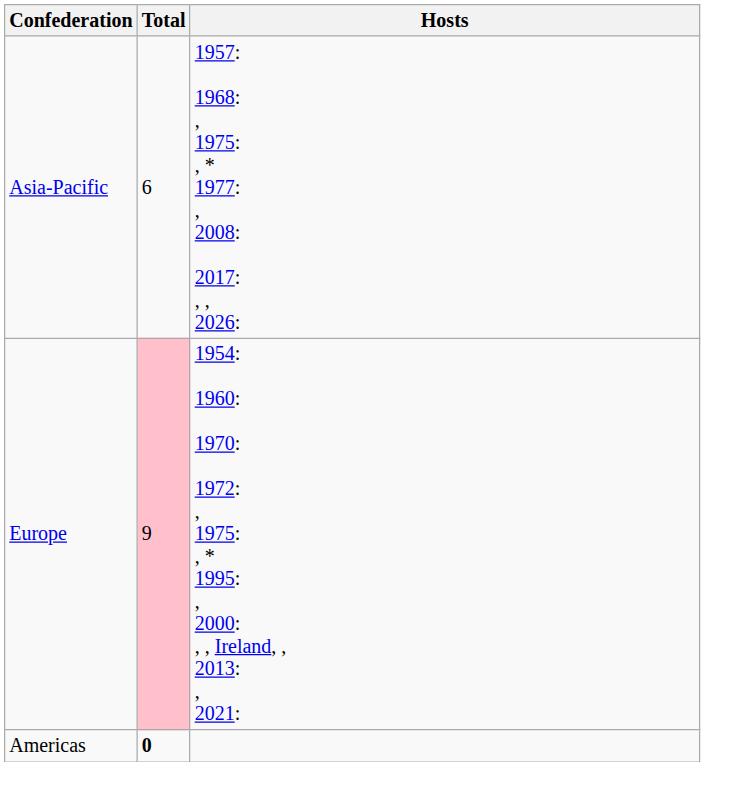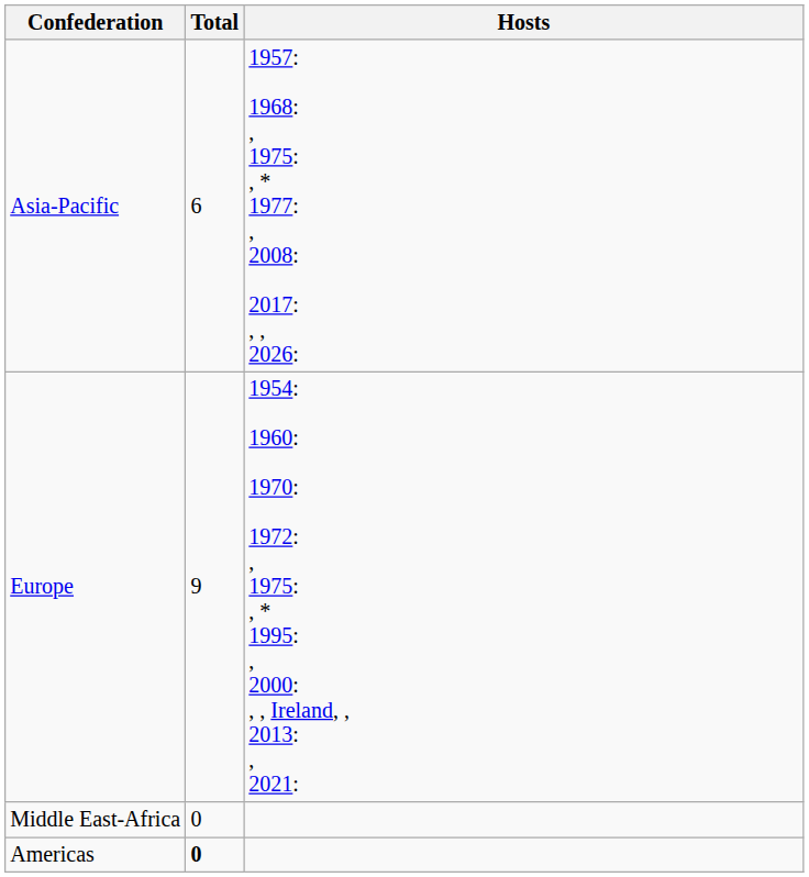 <table class="wikitable sortable" style="text-align:left">
 <tr>
 <th scope="row">Confederation</th>
 <th scope="col" style=width:4em:>Total</th>
 <th scope="col" class="unsortable" style="width:25em">Hosts</th>
 </tr>
 <tr>
 <td><a href='#'>Asia-Pacific</a></td>
 <td>6</td>
 <td><a href='#'>1957</a>:<br><br><a href='#'>1968</a>:<br>, <br><a href='#'>1975</a>:<br>, *<br><a href='#'>1977</a>:<br>, <br><a href='#'>2008</a>:<br><br> <a href='#'>2017</a>:<br>, , <br> <a href='#'>2026</a>:<br></td>
 </tr>
 <tr>
 <td><a href='#'>Europe</a></td>
-<td style="background: pink;">9</td>
+<td>9</td>
 <td><a href='#'>1954</a>:<br><br><a href='#'>1960</a>:<br><br><a href='#'>1970</a>:<br><br><a href='#'>1972</a>:<br>,<br><a href='#'>1975</a>:<br>, *<br><a href='#'>1995</a>:<br>, <br><a href='#'>2000</a>:<br>, ,  <a href='#'>Ireland</a>, , <br><a href='#'>2013</a>:<br>, <br><a href='#'>2021</a>:<br></td>
+</tr>
+<tr>
+<td>Middle East-Africa</td>
+<td>0</td>
+<td></td>
 </tr>
 <tr>
 <td>Americas</td>
 <td><strong>0</strong></td>
 <td></td>
 </tr>
 </table>
